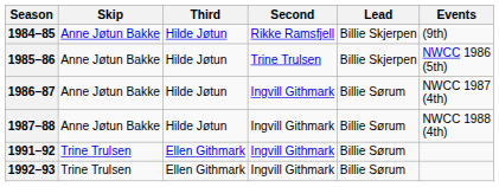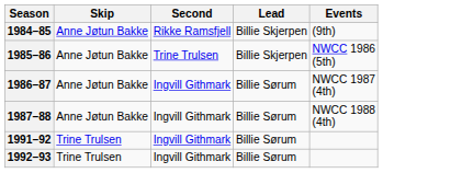 <table class="wikitable">
 <tr>
 <th scope="col">Season</th>
 <th scope="col">Skip</th>
-<th scope="col">Third</th>
 <th scope="col">Second</th>
 <th scope="col">Lead</th>
 <th scope="col">Events</th>
 </tr>
 <tr>
 <th scope="row">1984–85</th>
 <td><a href='#'>Anne Jøtun Bakke</a></td>
-<td><a href='#'>Hilde Jøtun</a></td>
 <td><a href='#'>Rikke Ramsfjell</a></td>
 <td>Billie Skjerpen</td>
 <td> (9th)</td>
 </tr>
 <tr>
 <th scope="row">1985–86</th>
 <td>Anne Jøtun Bakke</td>
-<td>Hilde Jøtun</td>
 <td><a href='#'>Trine Trulsen</a></td>
 <td>Billie Skjerpen</td>
 <td><a href='#'>NWCC</a> 1986 <br> (5th)</td>
 </tr>
 <tr>
 <th scope="row">1986–87</th>
 <td>Anne Jøtun Bakke</td>
-<td>Hilde Jøtun</td>
 <td><a href='#'>Ingvill Githmark</a></td>
 <td>Billie Sørum</td>
 <td>NWCC 1987 <br> (4th)</td>
 </tr>
 <tr>
 <th scope="row">1987–88</th>
 <td>Anne Jøtun Bakke</td>
-<td>Hilde Jøtun</td>
 <td>Ingvill Githmark</td>
 <td>Billie Sørum</td>
 <td>NWCC 1988 <br> (4th)</td>
 </tr>
 <tr>
 <th scope="row">1991–92</th>
 <td><a href='#'>Trine Trulsen</a></td>
-<td><a href='#'>Ellen Githmark</a></td>
 <td><a href='#'>Ingvill Githmark</a></td>
 <td>Billie Sørum</td>
 <td> </td>
 </tr>
 <tr>
 <th scope="row">1992–93</th>
 <td>Trine Trulsen</td>
-<td>Ellen Githmark</td>
 <td>Ingvill Githmark</td>
 <td>Billie Sørum</td>
 <td> </td>
 </tr>
 </table>
